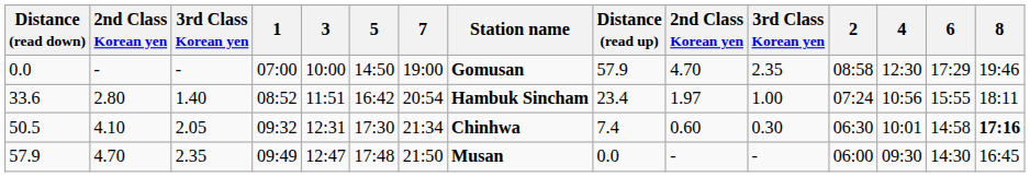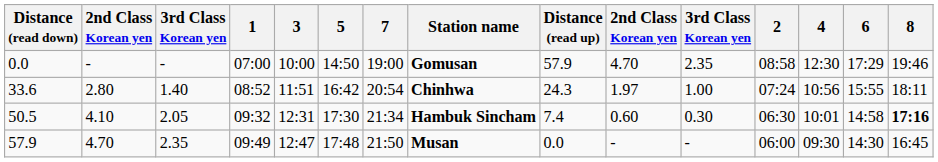 <table class="wikitable" style="font-size:90%;">
 <tr>
 <th>Distance<br><small>(read down)</small></th>
 <th>2nd Class<br><small><a href='#'>Korean yen</a></small></th>
 <th>3rd Class<br><small><a href='#'>Korean yen</a></small></th>
 <th><strong>1</strong></th>
 <th><strong>3</strong></th>
 <th><strong>5</strong></th>
 <th><strong>7</strong></th>
 <th>Station name</th>
 <th>Distance<br><small>(read up)</small></th>
 <th>2nd Class<br><small><a href='#'>Korean yen</a></small></th>
 <th>3rd Class<br><small><a href='#'>Korean yen</a></small></th>
 <th><strong>2</strong></th>
 <th><strong>4</strong></th>
 <th><strong>6</strong></th>
 <th><strong>8</strong></th>
 </tr>
 <tr>
 <td>0.0</td>
 <td>-</td>
 <td>-</td>
 <td>07:00</td>
 <td>10:00</td>
 <td>14:50</td>
 <td>19:00</td>
 <td><strong>Gomusan</strong></td>
 <td>57.9</td>
 <td>4.70</td>
 <td>2.35</td>
 <td>08:58</td>
 <td>12:30</td>
 <td>17:29</td>
 <td>19:46</td>
 </tr>
 <tr>
 <td>33.6</td>
 <td>2.80</td>
 <td>1.40</td>
 <td>08:52</td>
 <td>11:51</td>
 <td>16:42</td>
 <td>20:54</td>
-<td><strong>Hambuk Sincham</strong></td>
-<td>23.4</td>
+<td><strong>Chinhwa</strong></td>
+<td>24.3</td>
 <td>1.97</td>
 <td>1.00</td>
 <td>07:24</td>
 <td>10:56</td>
 <td>15:55</td>
 <td>18:11</td>
 </tr>
 <tr>
 <td>50.5</td>
 <td>4.10</td>
 <td>2.05</td>
 <td>09:32</td>
 <td>12:31</td>
 <td>17:30</td>
 <td>21:34</td>
-<td><strong>Chinhwa</strong></td>
+<td><strong>Hambuk Sincham</strong></td>
 <td>7.4</td>
 <td>0.60</td>
 <td>0.30</td>
 <td>06:30</td>
 <td>10:01</td>
 <td>14:58</td>
 <td><strong>17:16</strong></td>
 </tr>
 <tr>
 <td>57.9</td>
 <td>4.70</td>
 <td>2.35</td>
 <td>09:49</td>
 <td>12:47</td>
 <td>17:48</td>
 <td>21:50</td>
 <td><strong>Musan</strong></td>
 <td>0.0</td>
 <td>-</td>
 <td>-</td>
 <td>06:00</td>
 <td>09:30</td>
 <td>14:30</td>
 <td>16:45</td>
 </tr>
 </table>
